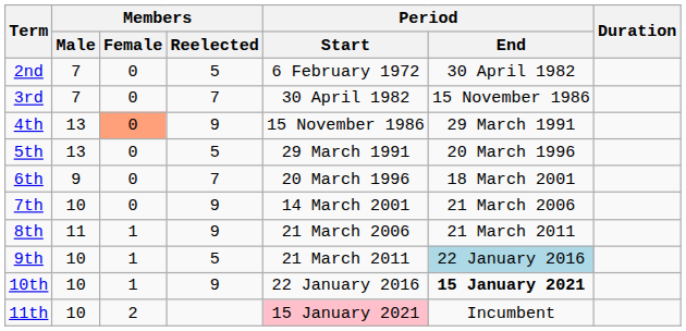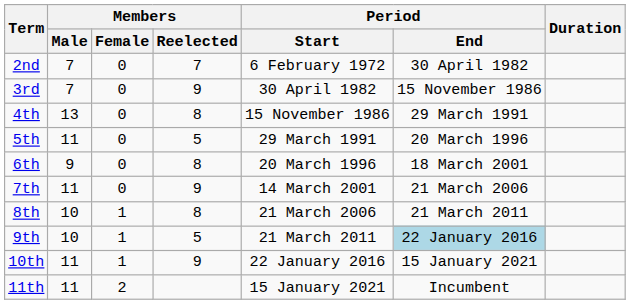 <table class="wikitable sortable">
 <tr>
 <th rowspan="2">Term</th>
 <th colspan="3 "unsortable>Members</th>
 <th colspan="2 "unsortable>Period</th>
 <th rowspan="2">Duration</th>
 </tr>
 <tr>
 <th>Male</th>
 <th>Female</th>
 <th>Reelected</th>
 <th>Start</th>
 <th>End</th>
 </tr>
 <tr>
 <td align="center"><a href='#'>2nd</a></td>
 <td align="center">7</td>
 <td align="center">0</td>
-<td align="center">5</td>
+<td align="center">7</td>
 <td align="center">6 February 1972</td>
 <td align="center">30 April 1982</td>
 <td align="center"></td>
 </tr>
 <tr>
 <td align="center"><a href='#'>3rd</a></td>
 <td align="center">7</td>
 <td align="center">0</td>
-<td align="center">7</td>
+<td align="center">9</td>
 <td align="center">30 April 1982</td>
 <td align="center">15 November 1986</td>
 <td align="center"></td>
 </tr>
 <tr>
 <td align="center"><a href='#'>4th</a></td>
 <td align="center">13</td>
-<td align="center" style="background: lightsalmon;">0</td>
-<td align="center">9</td>
+<td align="center">0</td>
+<td align="center">8</td>
 <td align="center">15 November 1986</td>
 <td align="center">29 March 1991</td>
 <td align="center"></td>
 </tr>
 <tr>
 <td align="center"><a href='#'>5th</a></td>
-<td align="center">13</td>
+<td align="center">11</td>
 <td align="center">0</td>
 <td align="center">5</td>
 <td align="center">29 March 1991</td>
 <td align="center">20 March 1996</td>
 <td align="center"></td>
 </tr>
 <tr>
 <td align="center"><a href='#'>6th</a></td>
 <td align="center">9</td>
 <td align="center">0</td>
-<td align="center">7</td>
+<td align="center">8</td>
 <td align="center">20 March 1996</td>
 <td align="center">18 March 2001</td>
 <td align="center"></td>
 </tr>
 <tr>
 <td align="center"><a href='#'>7th</a></td>
-<td align="center">10</td>
+<td align="center">11</td>
 <td align="center">0</td>
 <td align="center">9</td>
 <td align="center">14 March 2001</td>
 <td align="center">21 March 2006</td>
 <td align="center"></td>
 </tr>
 <tr>
 <td align="center"><a href='#'>8th</a></td>
-<td align="center">11</td>
+<td align="center">10</td>
 <td align="center">1</td>
-<td align="center">9</td>
+<td align="center">8</td>
 <td align="center">21 March 2006</td>
 <td align="center">21 March 2011</td>
 <td align="center"></td>
 </tr>
 <tr>
 <td align="center"><a href='#'>9th</a></td>
 <td align="center">10</td>
 <td align="center">1</td>
 <td align="center">5</td>
 <td align="center">21 March 2011</td>
 <td align="center" style="background: lightblue;">22 January 2016</td>
 <td align="center"></td>
 </tr>
 <tr>
 <td align="center"><a href='#'>10th</a></td>
-<td align="center">10</td>
+<td align="center">11</td>
 <td align="center">1</td>
 <td align="center">9</td>
 <td align="center">22 January 2016</td>
-<td align="center"><strong>15 January 2021</strong></td>
+<td align="center">15 January 2021</td>
 <td align="center"></td>
 </tr>
 <tr>
 <td align="center"><a href='#'>11th</a></td>
-<td align="center">10</td>
+<td align="center">11</td>
 <td align="center">2</td>
 <td align="center"></td>
-<td align="center" style="background: pink;">15 January 2021</td>
+<td align="center">15 January 2021</td>
 <td align="center">Incumbent</td>
 <td align="center"></td>
 </tr>
 </table>
